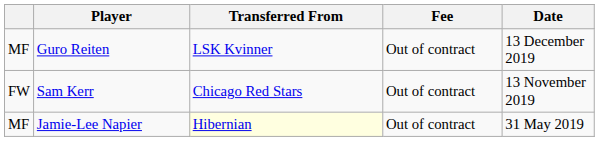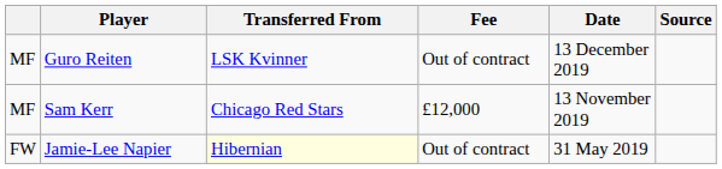 <table class="wikitable plainrowheaders sortable" style="font-size:95%">
 <tr>
 <th></th>
 <th scope="col" style="width:210px;">Player</th>
 <th scope="col" style="width:250px;">Transferred From</th>
 <th scope="col" style="width:150px;">Fee</th>
 <th scope="col" style="width:100px;">Date</th>
+<th>Source</th>
 </tr>
 <tr>
 <td>MF</td>
 <td> <a href='#'>Guro Reiten</a></td>
 <td> <a href='#'>LSK Kvinner</a></td>
 <td>Out of contract</td>
 <td>13 December 2019</td>
+<td></td>
+</tr>
+<tr>
+<td>MF</td>
+<td> <a href='#'>Sam Kerr</a></td>
+<td> <a href='#'>Chicago Red Stars</a></td>
+<td>£12,000</td>
+<td>13 November 2019</td>
+<td></td>
 </tr>
 <tr>
 <td>FW</td>
-<td> <a href='#'>Sam Kerr</a></td>
-<td> <a href='#'>Chicago Red Stars</a></td>
-<td>Out of contract</td>
-<td>13 November 2019</td>
-</tr>
-<tr>
-<td>MF</td>
 <td> <a href='#'>Jamie-Lee Napier</a></td>
 <td style="background: lightyellow;"> <a href='#'>Hibernian</a></td>
 <td>Out of contract</td>
 <td>31 May 2019</td>
+<td></td>
 </tr>
 </table>
